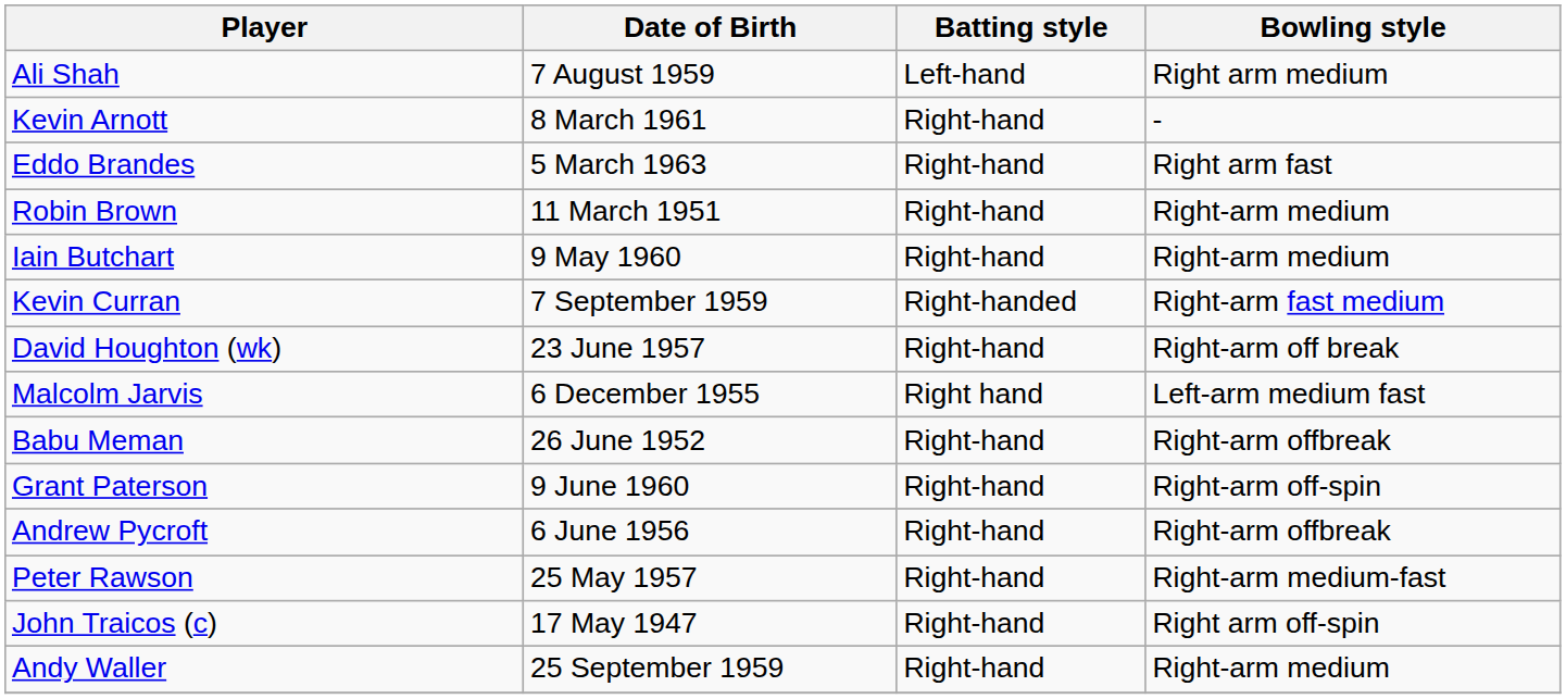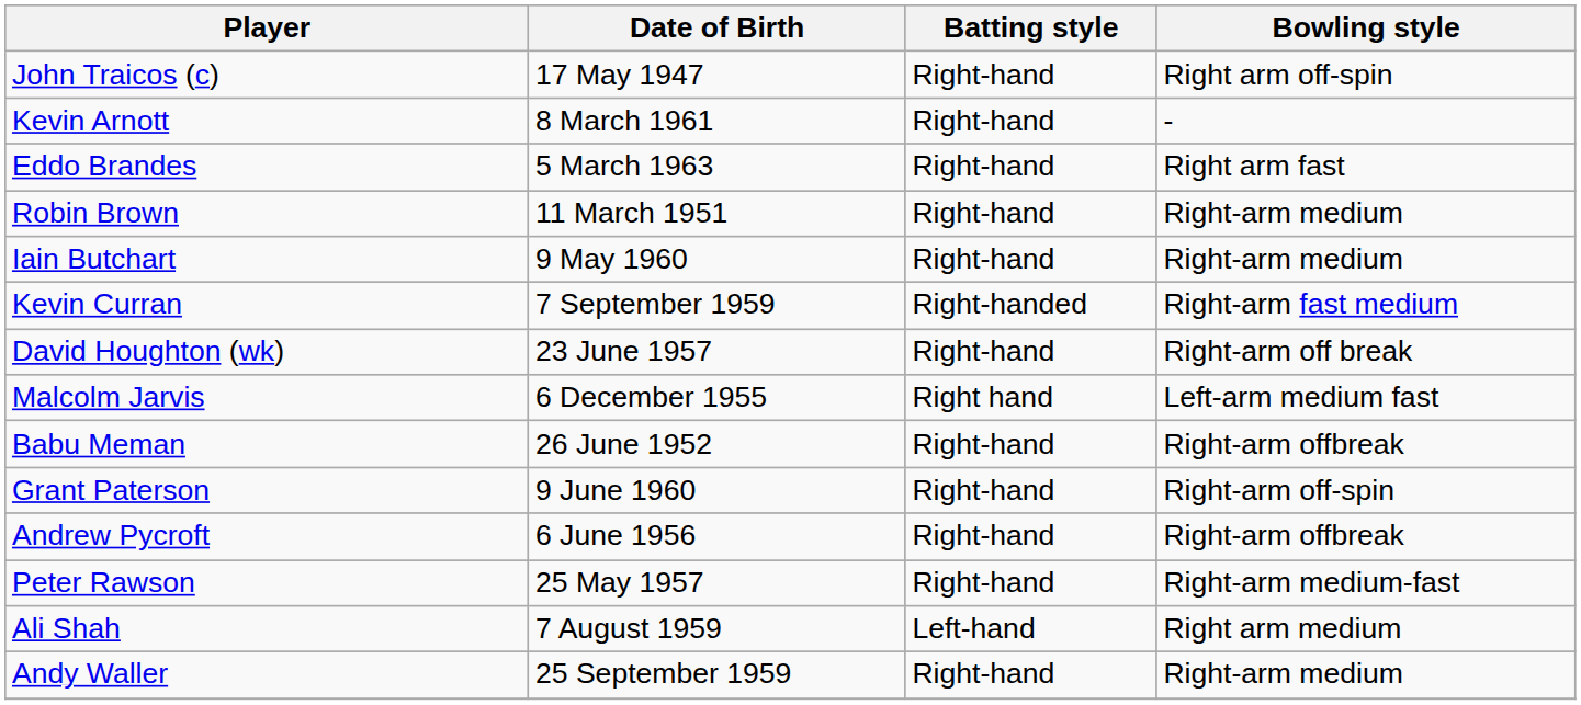 <table class="wikitable">
 <tr>
 <th width="25%">Player</th>
 <th width="18%">Date of Birth</th>
 <th width="12%">Batting style</th>
 <th width="20%">Bowling style</th>
 </tr>
 <tr>
-<td><a href='#'>Ali Shah</a></td>
-<td>7 August 1959</td>
-<td>Left-hand</td>
-<td>Right arm medium</td>
+<td><a href='#'>John Traicos</a> (<a href='#'>c</a>)</td>
+<td>17 May 1947</td>
+<td>Right-hand</td>
+<td>Right arm off-spin</td>
 </tr>
 <tr>
 <td><a href='#'>Kevin Arnott</a></td>
 <td>8 March 1961</td>
 <td>Right-hand</td>
 <td>-</td>
 </tr>
 <tr>
 <td><a href='#'>Eddo Brandes</a></td>
 <td>5 March 1963</td>
 <td>Right-hand</td>
 <td>Right arm fast</td>
 </tr>
 <tr>
 <td><a href='#'>Robin Brown</a></td>
 <td>11 March 1951</td>
 <td>Right-hand</td>
 <td>Right-arm medium</td>
 </tr>
 <tr>
 <td><a href='#'>Iain Butchart</a></td>
 <td>9 May 1960</td>
 <td>Right-hand</td>
 <td>Right-arm medium</td>
 </tr>
 <tr>
 <td><a href='#'>Kevin Curran</a></td>
 <td>7 September 1959</td>
 <td>Right-handed</td>
 <td>Right-arm <a href='#'>fast medium</a></td>
 </tr>
 <tr>
 <td><a href='#'>David Houghton</a> (<a href='#'>wk</a>)</td>
 <td>23 June 1957</td>
 <td>Right-hand</td>
 <td>Right-arm off break</td>
 </tr>
 <tr>
 <td><a href='#'>Malcolm Jarvis</a></td>
 <td>6 December 1955</td>
 <td>Right hand</td>
 <td>Left-arm medium fast</td>
 </tr>
 <tr>
 <td><a href='#'>Babu Meman</a></td>
 <td>26 June 1952</td>
 <td>Right-hand</td>
 <td>Right-arm offbreak</td>
 </tr>
 <tr>
 <td><a href='#'>Grant Paterson</a></td>
 <td>9 June 1960</td>
 <td>Right-hand</td>
 <td>Right-arm off-spin</td>
 </tr>
 <tr>
 <td><a href='#'>Andrew Pycroft</a></td>
 <td>6 June 1956</td>
 <td>Right-hand</td>
 <td>Right-arm offbreak</td>
 </tr>
 <tr>
 <td><a href='#'>Peter Rawson</a></td>
 <td>25 May 1957</td>
 <td>Right-hand</td>
 <td>Right-arm medium-fast</td>
 </tr>
 <tr>
-<td><a href='#'>John Traicos</a> (<a href='#'>c</a>)</td>
-<td>17 May 1947</td>
-<td>Right-hand</td>
-<td>Right arm off-spin</td>
+<td><a href='#'>Ali Shah</a></td>
+<td>7 August 1959</td>
+<td>Left-hand</td>
+<td>Right arm medium</td>
 </tr>
 <tr>
 <td><a href='#'>Andy Waller</a></td>
 <td>25 September 1959</td>
 <td>Right-hand</td>
 <td>Right-arm medium</td>
 </tr>
 <tr>
 </tr>
 </table>
